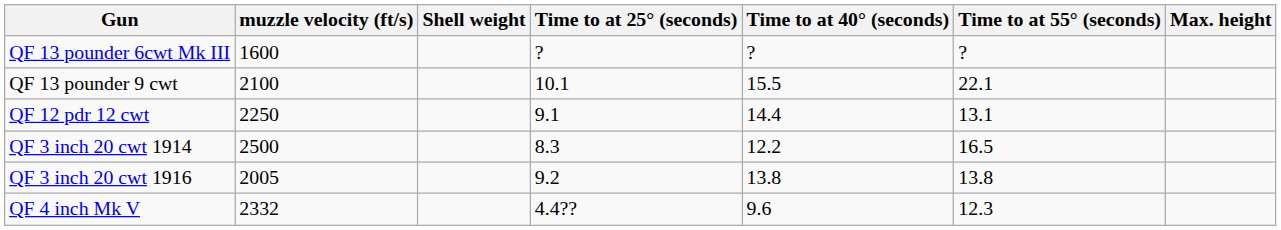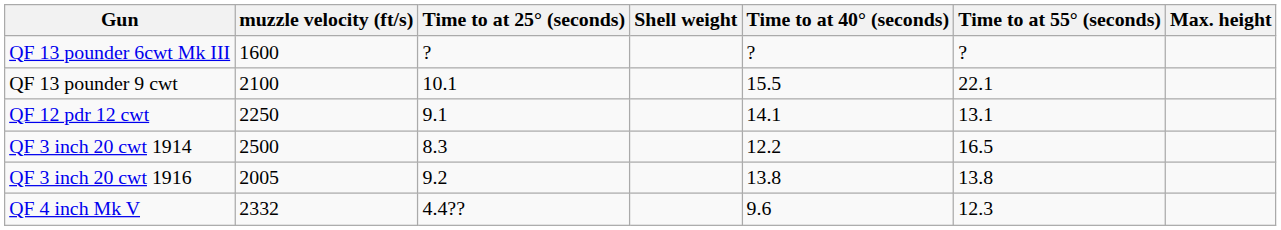 <table class="wikitable">
 <tr>
 <th>Gun</th>
 <th>muzzle velocity (ft/s)</th>
+<th>Time to  at 25° (seconds)</th>
 <th>Shell weight</th>
-<th>Time to  at 25° (seconds)</th>
 <th>Time to  at 40° (seconds)</th>
 <th>Time to  at 55° (seconds)</th>
 <th>Max. height</th>
 </tr>
 <tr>
 <td><a href='#'>QF 13 pounder 6cwt Mk III</a></td>
 <td>1600</td>
+<td>?</td>
 <td></td>
-<td>?</td>
 <td>?</td>
 <td>?</td>
 <td></td>
 </tr>
 <tr>
 <td>QF 13 pounder 9 cwt</td>
 <td>2100</td>
+<td>10.1</td>
 <td></td>
-<td>10.1</td>
 <td>15.5</td>
 <td>22.1</td>
 <td></td>
 </tr>
 <tr>
 <td><a href='#'>QF 12 pdr 12 cwt</a></td>
 <td>2250</td>
+<td>9.1</td>
 <td></td>
-<td>9.1</td>
-<td>14.4</td>
+<td>14.1</td>
 <td>13.1</td>
 <td></td>
 </tr>
 <tr>
 <td><a href='#'>QF 3 inch 20 cwt</a> 1914</td>
 <td>2500</td>
+<td>8.3</td>
 <td></td>
-<td>8.3</td>
 <td>12.2</td>
 <td>16.5</td>
 <td></td>
 </tr>
 <tr>
 <td><a href='#'>QF 3 inch 20 cwt</a> 1916</td>
 <td>2005</td>
+<td>9.2</td>
 <td></td>
-<td>9.2</td>
 <td>13.8</td>
 <td>13.8</td>
 <td></td>
 </tr>
 <tr>
 <td><a href='#'>QF 4 inch Mk V</a></td>
 <td>2332</td>
+<td>4.4??</td>
 <td></td>
-<td>4.4??</td>
 <td>9.6</td>
 <td>12.3</td>
 <td></td>
 </tr>
 </table>
